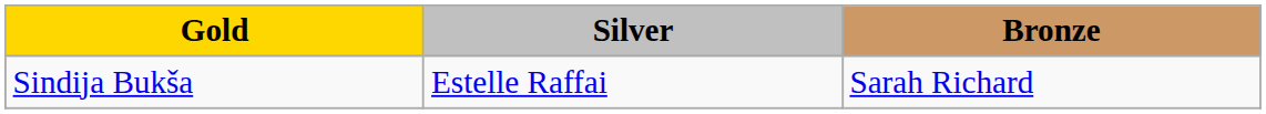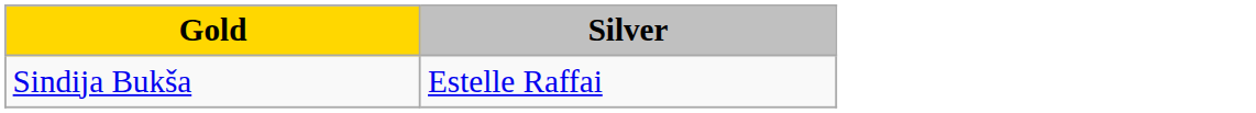 <table class="wikitable" style="text-align:left">
 <tr align="center">
 <td width=200 bgcolor=gold><strong>Gold</strong></td>
 <td width=200 bgcolor=silver><strong>Silver</strong></td>
-<td width=200 bgcolor=CC9966><strong>Bronze</strong></td>
 </tr>
 <tr>
 <td><a href='#'>Sindija Bukša</a><br></td>
 <td><a href='#'>Estelle Raffai</a><br></td>
-<td><a href='#'>Sarah Richard</a><br></td>
 </tr>
 </table>
